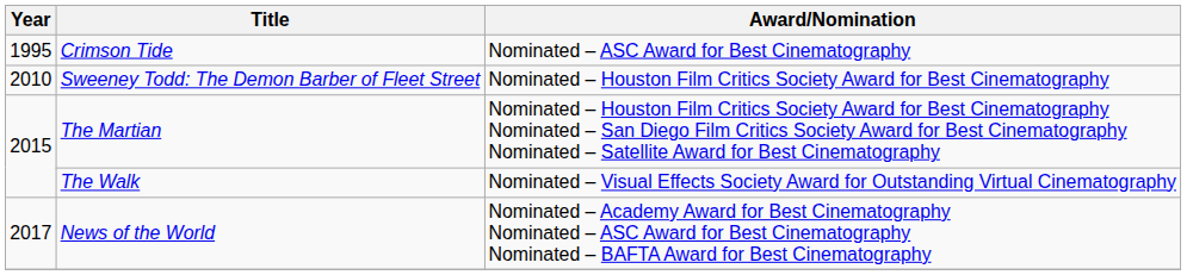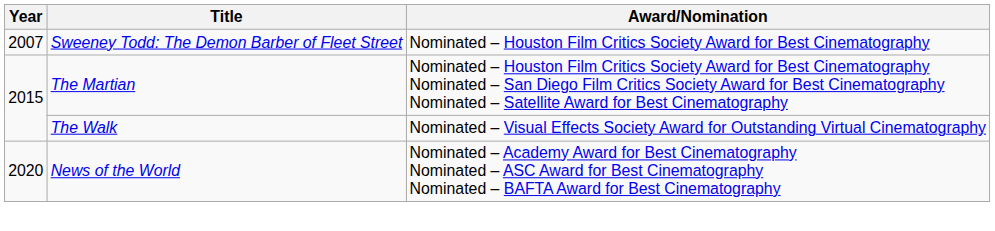 <table class="wikitable">
 <tr>
 <th>Year</th>
 <th>Title</th>
 <th>Award/Nomination</th>
 </tr>
 <tr>
-<td>1995</td>
-<td><em><a href='#'>Crimson Tide</a></em></td>
-<td>Nominated – <a href='#'>ASC Award for Best Cinematography</a></td>
-</tr>
-<tr>
-<td>2010</td>
+<td>2007</td>
 <td><em><a href='#'>Sweeney Todd: The Demon Barber of Fleet Street</a></em></td>
 <td>Nominated – <a href='#'>Houston Film Critics Society Award for Best Cinematography</a></td>
 </tr>
 <tr>
 <td rowspan=2>2015</td>
 <td><em><a href='#'>The Martian</a></em></td>
 <td>Nominated – <a href='#'>Houston Film Critics Society Award for Best Cinematography</a><br>Nominated – <a href='#'>San Diego Film Critics Society Award for Best Cinematography</a><br>Nominated – <a href='#'>Satellite Award for Best Cinematography</a></td>
 </tr>
 <tr>
 <td><em><a href='#'>The Walk</a></em></td>
 <td>Nominated – <a href='#'>Visual Effects Society Award for Outstanding Virtual Cinematography</a></td>
 </tr>
 <tr>
-<td>2017</td>
+<td>2020</td>
 <td><em><a href='#'>News of the World</a></em></td>
 <td>Nominated – <a href='#'>Academy Award for Best Cinematography</a><br>Nominated – <a href='#'>ASC Award for Best Cinematography</a><br>Nominated – <a href='#'>BAFTA Award for Best Cinematography</a></td>
 </tr>
 <tr>
 </tr>
 </table>
